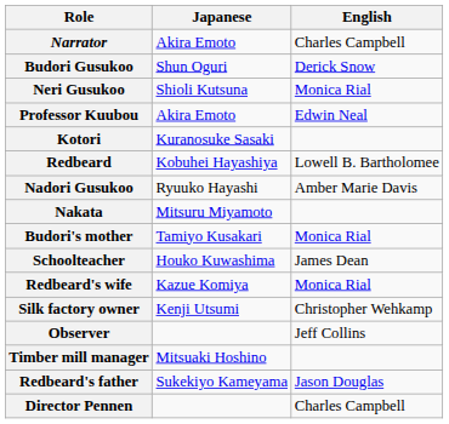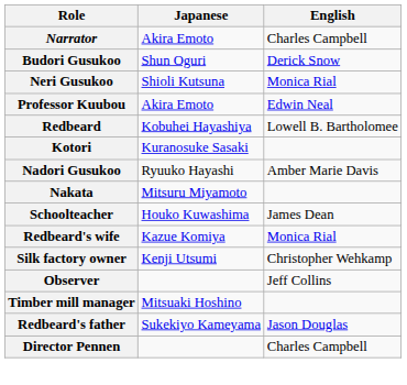 <table class="wikitable mw-collapsible">
 <tr>
 <th>Role</th>
 <th>Japanese</th>
 <th>English</th>
 </tr>
 <tr>
 <th><em>Narrator</em></th>
 <td><a href='#'>Akira Emoto</a></td>
 <td>Charles Campbell</td>
 </tr>
 <tr>
 <th>Budori Gusukoo</th>
 <td><a href='#'>Shun Oguri</a></td>
 <td><a href='#'>Derick Snow</a></td>
 </tr>
 <tr>
 <th>Neri Gusukoo</th>
 <td><a href='#'>Shioli Kutsuna</a></td>
 <td><a href='#'>Monica Rial</a></td>
 </tr>
 <tr>
 <th>Professor Kuubou</th>
 <td><a href='#'>Akira Emoto</a></td>
 <td><a href='#'>Edwin Neal</a></td>
 </tr>
 <tr>
+<th>Redbeard</th>
+<td><a href='#'>Kobuhei Hayashiya</a></td>
+<td>Lowell B. Bartholomee</td>
+</tr>
+<tr>
 <th>Kotori</th>
 <td><a href='#'>Kuranosuke Sasaki</a></td>
 <td></td>
-</tr>
-<tr>
-<th>Redbeard</th>
-<td><a href='#'>Kobuhei Hayashiya</a></td>
-<td>Lowell B. Bartholomee</td>
 </tr>
 <tr>
 <th>Nadori Gusukoo</th>
 <td>Ryuuko Hayashi</td>
 <td>Amber Marie Davis</td>
 </tr>
 <tr>
 <th>Nakata</th>
 <td><a href='#'>Mitsuru Miyamoto</a></td>
 <td></td>
-</tr>
-<tr>
-<th>Budori's mother</th>
-<td><a href='#'>Tamiyo Kusakari</a></td>
-<td><a href='#'>Monica Rial</a></td>
 </tr>
 <tr>
 <th>Schoolteacher</th>
 <td><a href='#'>Houko Kuwashima</a></td>
 <td>James Dean</td>
 </tr>
 <tr>
 <th>Redbeard's wife</th>
 <td><a href='#'>Kazue Komiya</a></td>
 <td><a href='#'>Monica Rial</a></td>
 </tr>
 <tr>
 <th>Silk factory owner</th>
 <td><a href='#'>Kenji Utsumi</a></td>
 <td>Christopher Wehkamp</td>
 </tr>
 <tr>
 <th>Observer</th>
 <td></td>
 <td>Jeff Collins</td>
 </tr>
 <tr>
 <th>Timber mill manager</th>
 <td><a href='#'>Mitsuaki Hoshino</a></td>
 <td></td>
 </tr>
 <tr>
 <th>Redbeard's father</th>
 <td><a href='#'>Sukekiyo Kameyama</a></td>
 <td><a href='#'>Jason Douglas</a></td>
 </tr>
 <tr>
 <th>Director Pennen</th>
 <td></td>
 <td>Charles Campbell</td>
 </tr>
 </table>
